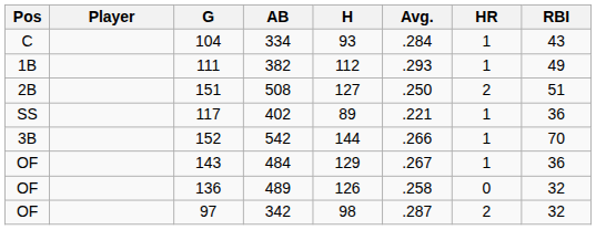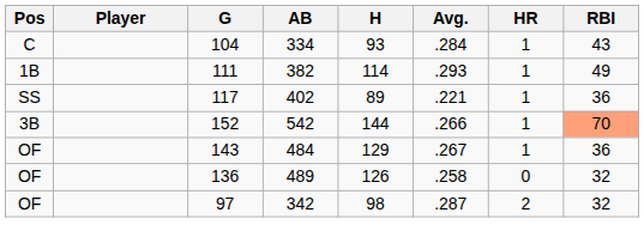 <table class="wikitable sortable">
 <tr>
 <th bgcolor="#DDDDFF" width="5%">Pos</th>
 <th bgcolor="#DDDDFF" width="16%">Player</th>
 <th bgcolor="#DDDDFF" width="9%">G</th>
 <th bgcolor="#DDDDFF" width="9%">AB</th>
 <th bgcolor="#DDDDFF" width="9%">H</th>
 <th bgcolor="#DDDDFF" width="9%">Avg.</th>
 <th bgcolor="#DDDDFF" width="9%">HR</th>
 <th bgcolor="#DDDDFF" width="9%">RBI</th>
 </tr>
 <tr align="center">
 <td>C</td>
 <td></td>
 <td>104</td>
 <td>334</td>
 <td>93</td>
 <td>.284</td>
 <td>1</td>
 <td>43</td>
 </tr>
 <tr align="center">
 <td>1B</td>
 <td></td>
 <td>111</td>
 <td>382</td>
-<td>112</td>
+<td>114</td>
 <td>.293</td>
 <td>1</td>
 <td>49</td>
-</tr>
-<tr align="center">
-<td>2B</td>
-<td></td>
-<td>151</td>
-<td>508</td>
-<td>127</td>
-<td>.250</td>
-<td>2</td>
-<td>51</td>
 </tr>
 <tr align="center">
 <td>SS</td>
 <td></td>
 <td>117</td>
 <td>402</td>
 <td>89</td>
 <td>.221</td>
 <td>1</td>
 <td>36</td>
 </tr>
 <tr align="center">
 <td>3B</td>
 <td></td>
 <td>152</td>
 <td>542</td>
 <td>144</td>
 <td>.266</td>
 <td>1</td>
-<td>70</td>
+<td style="background: lightsalmon;">70</td>
 </tr>
 <tr align="center">
 <td>OF</td>
 <td></td>
 <td>143</td>
 <td>484</td>
 <td>129</td>
 <td>.267</td>
 <td>1</td>
 <td>36</td>
 </tr>
 <tr align="center">
 <td>OF</td>
 <td></td>
 <td>136</td>
 <td>489</td>
 <td>126</td>
 <td>.258</td>
 <td>0</td>
 <td>32</td>
 </tr>
 <tr align="center">
 <td>OF</td>
 <td></td>
 <td>97</td>
 <td>342</td>
 <td>98</td>
 <td>.287</td>
 <td>2</td>
 <td>32</td>
 </tr>
 </table>
